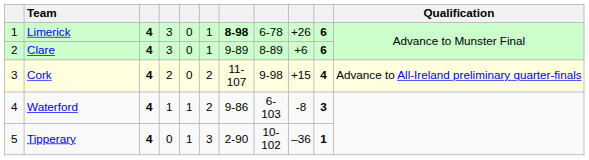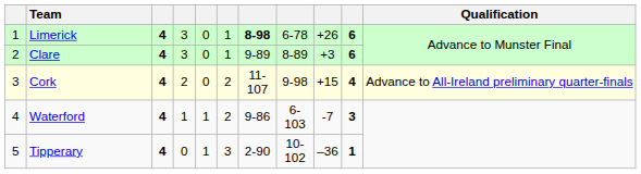 <table class="wikitable" style="text-align:center">
 <tr>
 <th width="20"></th>
 <th width="150" style="text-align:left;">Team</th>
 <th width="20"></th>
 <th width="20"></th>
 <th width="20"></th>
 <th width="20"></th>
 <th width="40"></th>
 <th width="40"></th>
 <th width="20"></th>
 <th width="20"></th>
 <th>Qualification</th>
 </tr>
 <tr style="background:#ccffcc">
 <td>1</td>
 <td style="text-align:left"> <a href='#'>Limerick</a></td>
 <td><strong>4</strong></td>
 <td>3</td>
 <td>0</td>
 <td>1</td>
 <td><strong>8-98</strong></td>
 <td>6-78</td>
 <td>+26</td>
 <td><strong>6</strong></td>
 <td rowspan="2">Advance to Munster Final</td>
 </tr>
 <tr style="background:#ccffcc">
 <td>2</td>
 <td style="text-align:left"> <a href='#'>Clare</a></td>
 <td><strong>4</strong></td>
 <td>3</td>
 <td>0</td>
 <td>1</td>
 <td>9-89</td>
 <td>8-89</td>
-<td>+6</td>
+<td>+3</td>
 <td><strong>6</strong></td>
 </tr>
 <tr style="background:#FFFFE0">
 <td>3</td>
 <td style="text-align:left"> <a href='#'>Cork</a></td>
 <td><strong>4</strong></td>
 <td>2</td>
 <td>0</td>
 <td>2</td>
 <td>11-107</td>
 <td>9-98</td>
 <td>+15</td>
 <td><strong>4</strong></td>
 <td>Advance to <a href='#'>All-Ireland preliminary quarter-finals</a></td>
 </tr>
 <tr>
 <td>4</td>
 <td style="text-align:left"> <a href='#'>Waterford</a></td>
 <td><strong>4</strong></td>
 <td>1</td>
 <td>1</td>
 <td>2</td>
 <td>9-86</td>
 <td>6-103</td>
-<td>-8</td>
+<td>-7</td>
 <td><strong>3</strong></td>
 <td rowspan="2"></td>
 </tr>
 <tr>
 <td>5</td>
 <td style="text-align:left"> <a href='#'>Tipperary</a></td>
 <td><strong>4</strong></td>
 <td>0</td>
 <td>1</td>
 <td>3</td>
 <td>2-90</td>
 <td>10-102</td>
 <td>–36</td>
 <td><strong>1</strong></td>
 </tr>
 </table>
